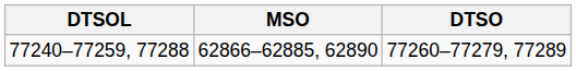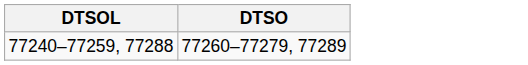 <table class="wikitable">
 <tr>
 <th>DTSOL</th>
-<th>MSO</th>
 <th>DTSO</th>
 </tr>
 <tr>
 <td align=center>77240–77259, 77288</td>
-<td align=center>62866–62885, 62890</td>
 <td align=center>77260–77279, 77289</td>
 </tr>
 </table>
